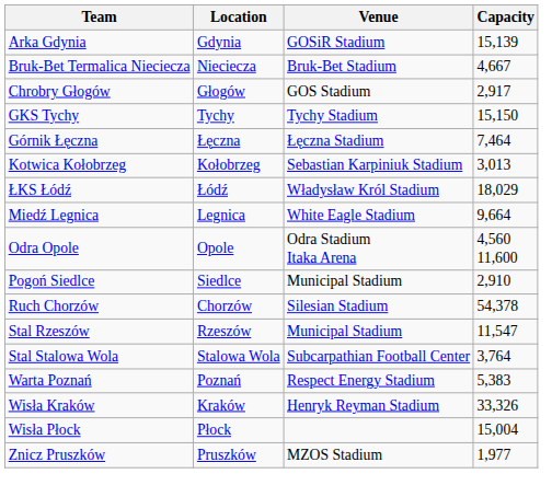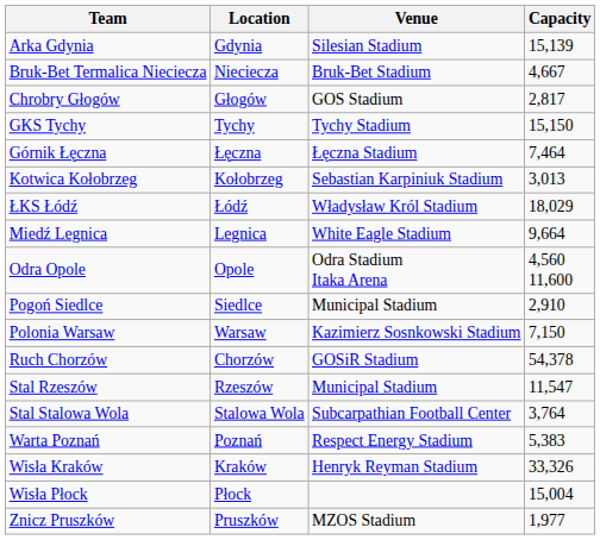 <table class="wikitable sortable" style="font-size:90%">
 <tr>
 <th>Team</th>
 <th>Location</th>
 <th>Venue</th>
 <th>Capacity</th>
 </tr>
 <tr>
 <td><a href='#'>Arka Gdynia</a></td>
 <td><a href='#'>Gdynia</a></td>
-<td><a href='#'>GOSiR Stadium</a></td>
+<td><a href='#'>Silesian Stadium</a></td>
 <td>15,139</td>
 </tr>
 <tr>
 <td><a href='#'>Bruk-Bet Termalica Nieciecza</a></td>
 <td><a href='#'>Nieciecza</a></td>
 <td><a href='#'>Bruk-Bet Stadium</a></td>
 <td>4,667</td>
 </tr>
 <tr>
 <td><a href='#'>Chrobry Głogów</a></td>
 <td><a href='#'>Głogów</a></td>
 <td>GOS Stadium</td>
-<td>2,917</td>
+<td>2,817</td>
 </tr>
 <tr>
 <td><a href='#'>GKS Tychy</a></td>
 <td><a href='#'>Tychy</a></td>
 <td><a href='#'>Tychy Stadium</a></td>
 <td>15,150</td>
 </tr>
 <tr>
 <td><a href='#'>Górnik Łęczna</a></td>
 <td><a href='#'>Łęczna</a></td>
 <td><a href='#'>Łęczna Stadium</a></td>
 <td>7,464</td>
 </tr>
 <tr>
 <td><a href='#'>Kotwica Kołobrzeg</a></td>
 <td><a href='#'>Kołobrzeg</a></td>
 <td><a href='#'>Sebastian Karpiniuk Stadium</a></td>
 <td>3,013</td>
 </tr>
 <tr>
 <td><a href='#'>ŁKS Łódź</a></td>
 <td><a href='#'>Łódź</a></td>
 <td><a href='#'>Władysław Król Stadium</a></td>
 <td>18,029</td>
 </tr>
 <tr>
 <td><a href='#'>Miedź Legnica</a></td>
 <td><a href='#'>Legnica</a></td>
 <td><a href='#'>White Eagle Stadium</a></td>
 <td>9,664</td>
 </tr>
 <tr>
 <td><a href='#'>Odra Opole</a></td>
 <td><a href='#'>Opole</a></td>
 <td>Odra Stadium<br><a href='#'>Itaka Arena</a></td>
 <td>4,560<br>11,600</td>
 </tr>
 <tr>
 <td><a href='#'>Pogoń Siedlce</a></td>
 <td><a href='#'>Siedlce</a></td>
 <td>Municipal Stadium</td>
 <td>2,910</td>
 </tr>
 <tr>
+<td><a href='#'>Polonia Warsaw</a></td>
+<td><a href='#'>Warsaw</a></td>
+<td><a href='#'>Kazimierz Sosnkowski Stadium</a></td>
+<td>7,150</td>
+</tr>
+<tr>
 <td><a href='#'>Ruch Chorzów</a></td>
 <td><a href='#'>Chorzów</a></td>
-<td><a href='#'>Silesian Stadium</a></td>
+<td><a href='#'>GOSiR Stadium</a></td>
 <td>54,378</td>
 </tr>
 <tr>
 <td><a href='#'>Stal Rzeszów</a></td>
 <td><a href='#'>Rzeszów</a></td>
 <td><a href='#'>Municipal Stadium</a></td>
 <td>11,547</td>
 </tr>
 <tr>
 <td><a href='#'>Stal Stalowa Wola</a></td>
 <td><a href='#'>Stalowa Wola</a></td>
 <td><a href='#'>Subcarpathian Football Center</a></td>
 <td>3,764</td>
 </tr>
 <tr>
 <td><a href='#'>Warta Poznań</a></td>
 <td><a href='#'>Poznań</a></td>
 <td><a href='#'>Respect Energy Stadium</a></td>
 <td>5,383</td>
 </tr>
 <tr>
 <td><a href='#'>Wisła Kraków</a></td>
 <td><a href='#'>Kraków</a></td>
 <td><a href='#'>Henryk Reyman Stadium</a></td>
 <td>33,326</td>
 </tr>
 <tr>
 <td><a href='#'>Wisła Płock</a></td>
 <td><a href='#'>Płock</a></td>
 <td></td>
 <td>15,004</td>
 </tr>
 <tr>
 <td><a href='#'>Znicz Pruszków</a></td>
 <td><a href='#'>Pruszków</a></td>
 <td>MZOS Stadium</td>
 <td>1,977</td>
 </tr>
 </table>
